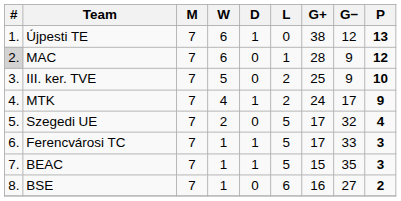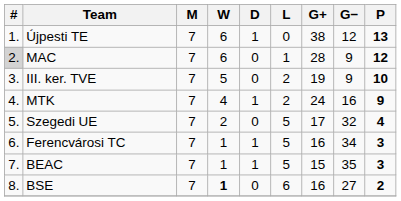 <table class="wikitable" style="text-align: center;">
 <tr>
 <th width="15">#</th>
 <th width="175">Team</th>
 <th width="30">M</th>
 <th width="30">W</th>
 <th width="30">D</th>
 <th width="30">L</th>
 <th width="30">G+</th>
 <th width="30">G−</th>
 <th width="30">P</th>
 </tr>
 <tr>
 <td>1.</td>
 <td align="left">Újpesti TE</td>
 <td>7</td>
 <td>6</td>
 <td>1</td>
 <td>0</td>
 <td>38</td>
 <td>12</td>
 <td><strong>13</strong></td>
 </tr>
 <tr>
 <td style="background: lightgrey;">2.</td>
 <td align="left">MAC</td>
 <td>7</td>
 <td>6</td>
 <td>0</td>
 <td>1</td>
 <td>28</td>
 <td>9</td>
 <td><strong>12</strong></td>
 </tr>
 <tr>
 <td>3.</td>
 <td align="left">III. ker. TVE</td>
 <td>7</td>
 <td>5</td>
 <td>0</td>
 <td>2</td>
-<td>25</td>
+<td>19</td>
 <td>9</td>
 <td><strong>10</strong></td>
 </tr>
 <tr>
 <td>4.</td>
 <td align="left">MTK</td>
 <td>7</td>
 <td>4</td>
 <td>1</td>
 <td>2</td>
 <td>24</td>
-<td>17</td>
+<td>16</td>
 <td><strong>9</strong></td>
 </tr>
 <tr>
 <td>5.</td>
 <td align="left">Szegedi UE</td>
 <td>7</td>
 <td>2</td>
 <td>0</td>
 <td>5</td>
 <td>17</td>
 <td>32</td>
 <td><strong>4</strong></td>
 </tr>
 <tr>
 <td>6.</td>
 <td align="left">Ferencvárosi TC</td>
 <td>7</td>
 <td>1</td>
 <td>1</td>
 <td>5</td>
-<td>17</td>
-<td>33</td>
+<td>16</td>
+<td>34</td>
 <td><strong>3</strong></td>
 </tr>
 <tr>
 <td>7.</td>
 <td align="left">BEAC</td>
 <td>7</td>
 <td>1</td>
 <td>1</td>
 <td>5</td>
 <td>15</td>
 <td>35</td>
 <td><strong>3</strong></td>
 </tr>
 <tr>
 <td>8.</td>
 <td align="left">BSE</td>
 <td>7</td>
-<td>1</td>
+<td><strong>1</strong></td>
 <td>0</td>
 <td>6</td>
 <td>16</td>
 <td>27</td>
 <td><strong>2</strong></td>
 </tr>
 <tr>
 </tr>
 </table>
